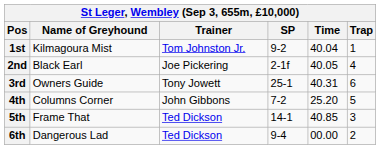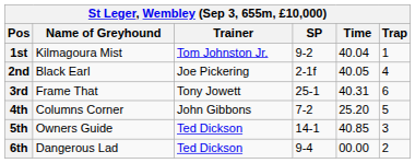 <table class="wikitable">
 <tr>
 <th colspan="6"><a href='#'>St Leger</a>, <a href='#'>Wembley</a> (Sep 3, 655m, £10,000)</th>
 </tr>
 <tr>
 <th width=30>Pos</th>
 <th width=180>Name of Greyhound</th>
 <th width=150>Trainer</th>
 <th width=50>SP</th>
 <th width=50>Time</th>
 <th width=30>Trap</th>
 </tr>
 <tr>
 <th>1st</th>
 <td>Kilmagoura Mist</td>
 <td><a href='#'>Tom Johnston Jr.</a></td>
 <td>9-2</td>
 <td>40.04</td>
 <td>1</td>
 </tr>
 <tr>
 <th>2nd</th>
 <td>Black Earl</td>
 <td>Joe Pickering</td>
 <td>2-1f</td>
 <td>40.05</td>
 <td>4</td>
 </tr>
 <tr>
 <th>3rd</th>
-<td>Owners Guide</td>
+<td>Frame That</td>
 <td>Tony Jowett</td>
 <td>25-1</td>
 <td>40.31</td>
 <td>6</td>
 </tr>
 <tr>
 <th>4th</th>
 <td>Columns Corner</td>
 <td>John Gibbons</td>
 <td>7-2</td>
 <td>25.20</td>
 <td>5</td>
 </tr>
 <tr>
 <th>5th</th>
-<td>Frame That</td>
+<td>Owners Guide</td>
 <td><a href='#'>Ted Dickson</a></td>
 <td>14-1</td>
 <td>40.85</td>
 <td>3</td>
 </tr>
 <tr>
 <th>6th</th>
 <td>Dangerous Lad</td>
 <td><a href='#'>Ted Dickson</a></td>
 <td>9-4</td>
 <td>00.00</td>
 <td>2</td>
 </tr>
 </table>
